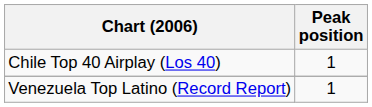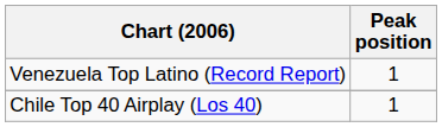 <table class="wikitable sortable">
 <tr>
 <th>Chart (2006)</th>
 <th>Peak<br>position</th>
 </tr>
 <tr>
-<td>Chile Top 40 Airplay (<a href='#'>Los 40</a>)</td>
+<td>Venezuela Top Latino (<a href='#'>Record Report</a>)</td>
 <td align="center">1</td>
 </tr>
 <tr>
 </tr>
 <tr>
 </tr>
 <tr>
 </tr>
 <tr>
 </tr>
 <tr>
-<td>Venezuela Top Latino (<a href='#'>Record Report</a>)</td>
+<td>Chile Top 40 Airplay (<a href='#'>Los 40</a>)</td>
 <td align="center">1</td>
 </tr>
 </table>
